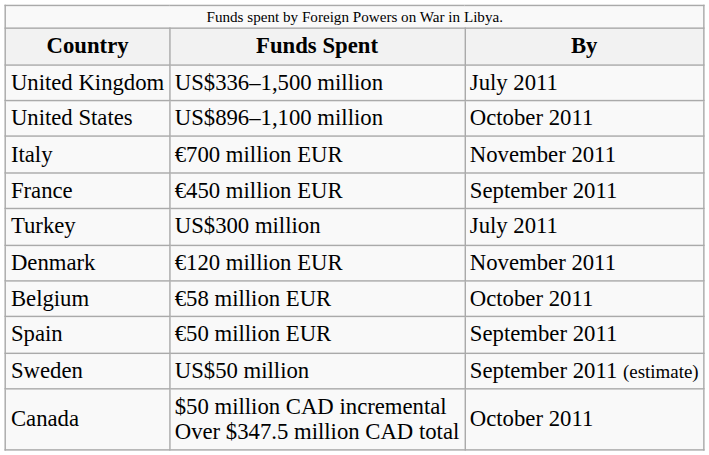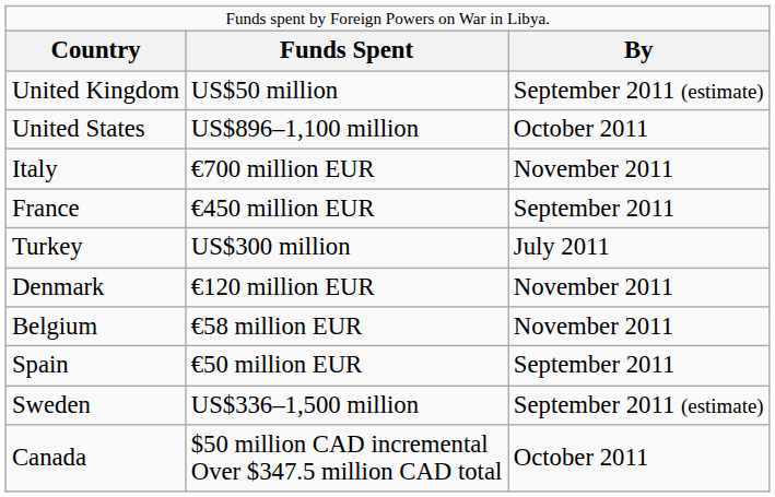 <table class="wikitable" style="float:right;">
 <tr>
 <td colspan="20" style="text-align:center; font-size:8pt;">Funds spent by Foreign Powers on War in Libya.</td>
 </tr>
 <tr>
 <th>Country</th>
 <th>Funds Spent</th>
 <th>By</th>
 </tr>
 <tr>
 <td>United Kingdom</td>
-<td>US$336–1,500 million</td>
-<td>July 2011</td>
+<td>US$50 million</td>
+<td>September 2011 <small>(estimate)</small></td>
 </tr>
 <tr>
 <td>United States</td>
 <td>US$896–1,100 million</td>
 <td>October 2011</td>
 </tr>
 <tr>
 <td>Italy</td>
 <td>€700 million EUR</td>
 <td>November 2011</td>
 </tr>
 <tr>
 <td>France</td>
 <td>€450 million EUR</td>
 <td>September 2011</td>
 </tr>
 <tr>
 <td>Turkey</td>
 <td>US$300 million</td>
 <td>July 2011</td>
 </tr>
 <tr>
 <td>Denmark</td>
 <td>€120 million EUR</td>
 <td>November 2011</td>
 </tr>
 <tr>
 <td>Belgium</td>
 <td>€58 million EUR</td>
-<td>October 2011</td>
+<td>November 2011</td>
 </tr>
 <tr>
 <td>Spain</td>
 <td>€50 million EUR</td>
 <td>September 2011</td>
 </tr>
 <tr>
 <td>Sweden</td>
-<td>US$50 million</td>
+<td>US$336–1,500 million</td>
 <td>September 2011 <small>(estimate)</small></td>
 </tr>
 <tr>
 <td>Canada</td>
 <td>$50 million CAD incremental<br>Over $347.5 million CAD total</td>
 <td>October 2011</td>
 </tr>
 </table>
